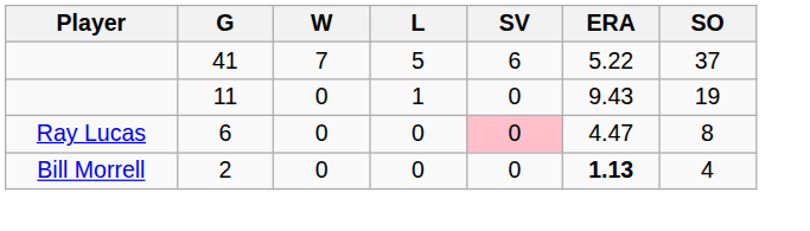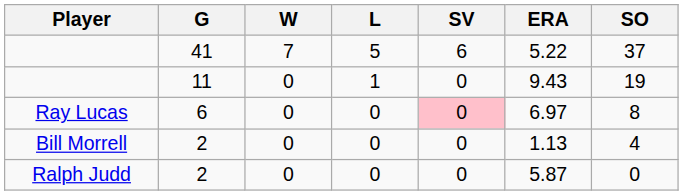 <table class="wikitable sortable">
 <tr>
 <th bgcolor="#DDDDFF" width="16%">Player</th>
 <th bgcolor="#DDDDFF" width="9%">G</th>
 <th bgcolor="#DDDDFF" width="9%">W</th>
 <th bgcolor="#DDDDFF" width="9%">L</th>
 <th bgcolor="#DDDDFF" width="9%">SV</th>
 <th bgcolor="#DDDDFF" width="9%">ERA</th>
 <th bgcolor="#DDDDFF" width="9%">SO</th>
 </tr>
 <tr align="center">
 <td></td>
 <td>41</td>
 <td>7</td>
 <td>5</td>
 <td>6</td>
 <td>5.22</td>
 <td>37</td>
 </tr>
 <tr align="center">
 <td></td>
 <td>11</td>
 <td>0</td>
 <td>1</td>
 <td>0</td>
 <td>9.43</td>
 <td>19</td>
 </tr>
 <tr align=center>
 <td><a href='#'>Ray Lucas</a></td>
 <td>6</td>
 <td>0</td>
 <td>0</td>
 <td style="background: pink;">0</td>
-<td>4.47</td>
+<td>6.97</td>
 <td>8</td>
 </tr>
 <tr align=center>
 <td><a href='#'>Bill Morrell</a></td>
 <td>2</td>
 <td>0</td>
 <td>0</td>
 <td>0</td>
-<td><strong>1.13</strong></td>
+<td>1.13</td>
 <td>4</td>
 </tr>
+<tr align=center>
+<td><a href='#'>Ralph Judd</a></td>
+<td>2</td>
+<td>0</td>
+<td>0</td>
+<td>0</td>
+<td>5.87</td>
+<td>0</td>
+</tr>
 </table>
